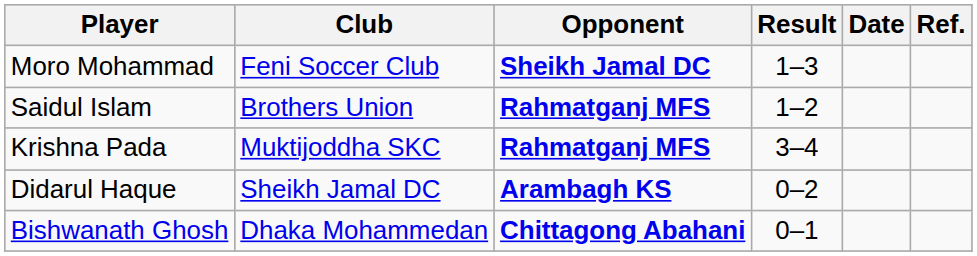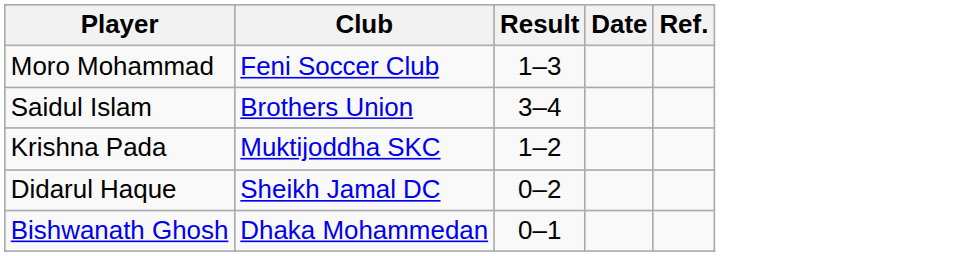 <table class="wikitable">
 <tr>
 <th>Player</th>
 <th>Club</th>
-<th>Opponent</th>
 <th style="text-align:center">Result</th>
 <th>Date</th>
 <th>Ref.</th>
 </tr>
 <tr>
 <td> Moro Mohammad</td>
 <td><a href='#'>Feni Soccer Club</a></td>
-<td><strong><a href='#'>Sheikh Jamal DC</a></strong></td>
 <td align="center">1–3</td>
 <td></td>
 <td></td>
 </tr>
 <tr>
 <td> Saidul Islam</td>
 <td><a href='#'>Brothers Union</a></td>
-<td><strong><a href='#'>Rahmatganj MFS</a></strong></td>
-<td align="center">1–2</td>
+<td align="center">3–4</td>
 <td></td>
 <td></td>
 </tr>
 <tr>
 <td> Krishna Pada</td>
 <td><a href='#'>Muktijoddha SKC</a></td>
-<td><strong><a href='#'>Rahmatganj MFS</a></strong></td>
-<td align="center">3–4</td>
+<td align="center">1–2</td>
 <td></td>
 <td></td>
 </tr>
 <tr>
 <td> Didarul Haque</td>
 <td><a href='#'>Sheikh Jamal DC</a></td>
-<td><strong><a href='#'>Arambagh KS</a></strong></td>
 <td align="center">0–2</td>
 <td></td>
 <td></td>
 </tr>
 <tr>
 <td> <a href='#'>Bishwanath Ghosh</a></td>
 <td><a href='#'>Dhaka Mohammedan</a></td>
-<td><strong><a href='#'>Chittagong Abahani</a></strong></td>
 <td align="center">0–1</td>
 <td></td>
 <td></td>
 </tr>
 </table>
